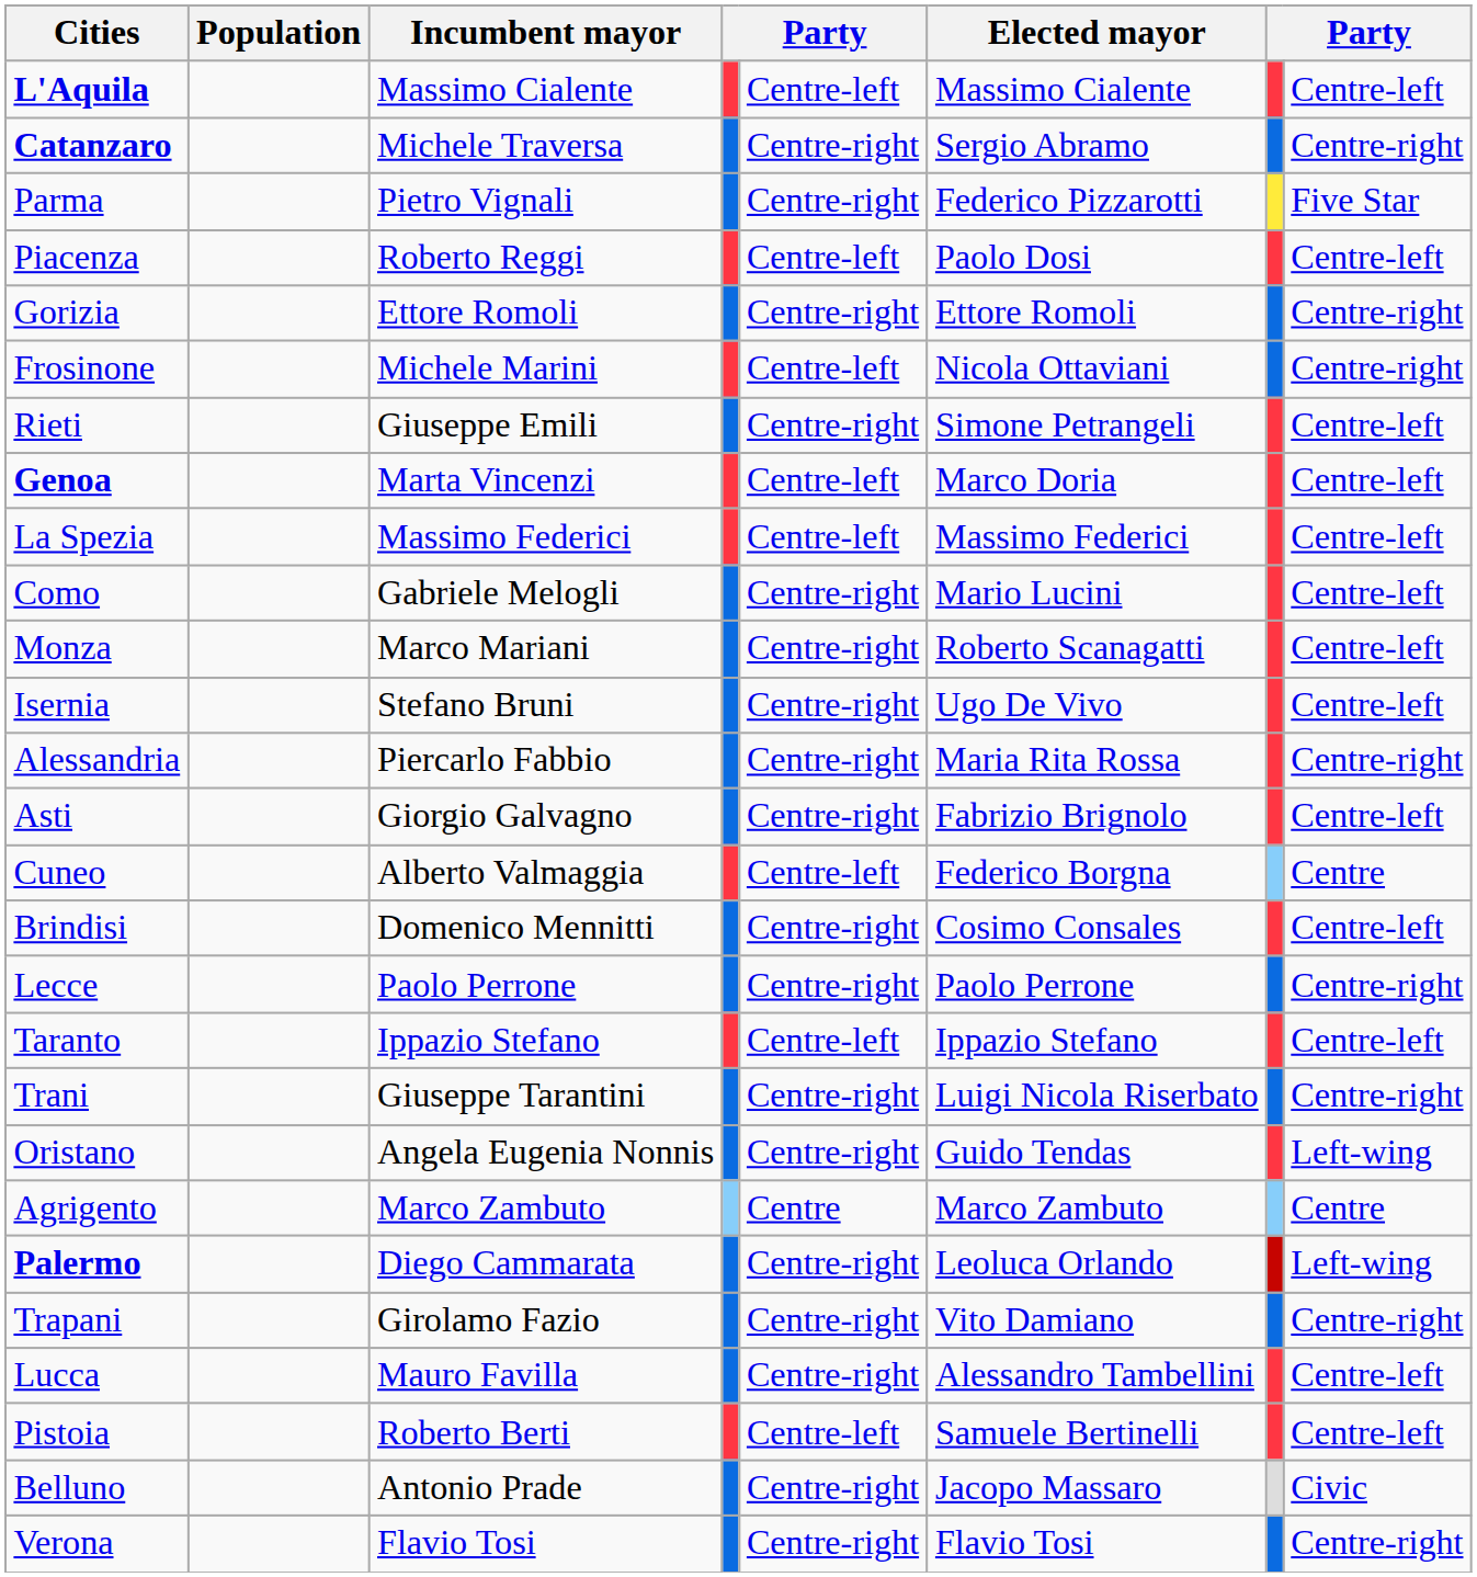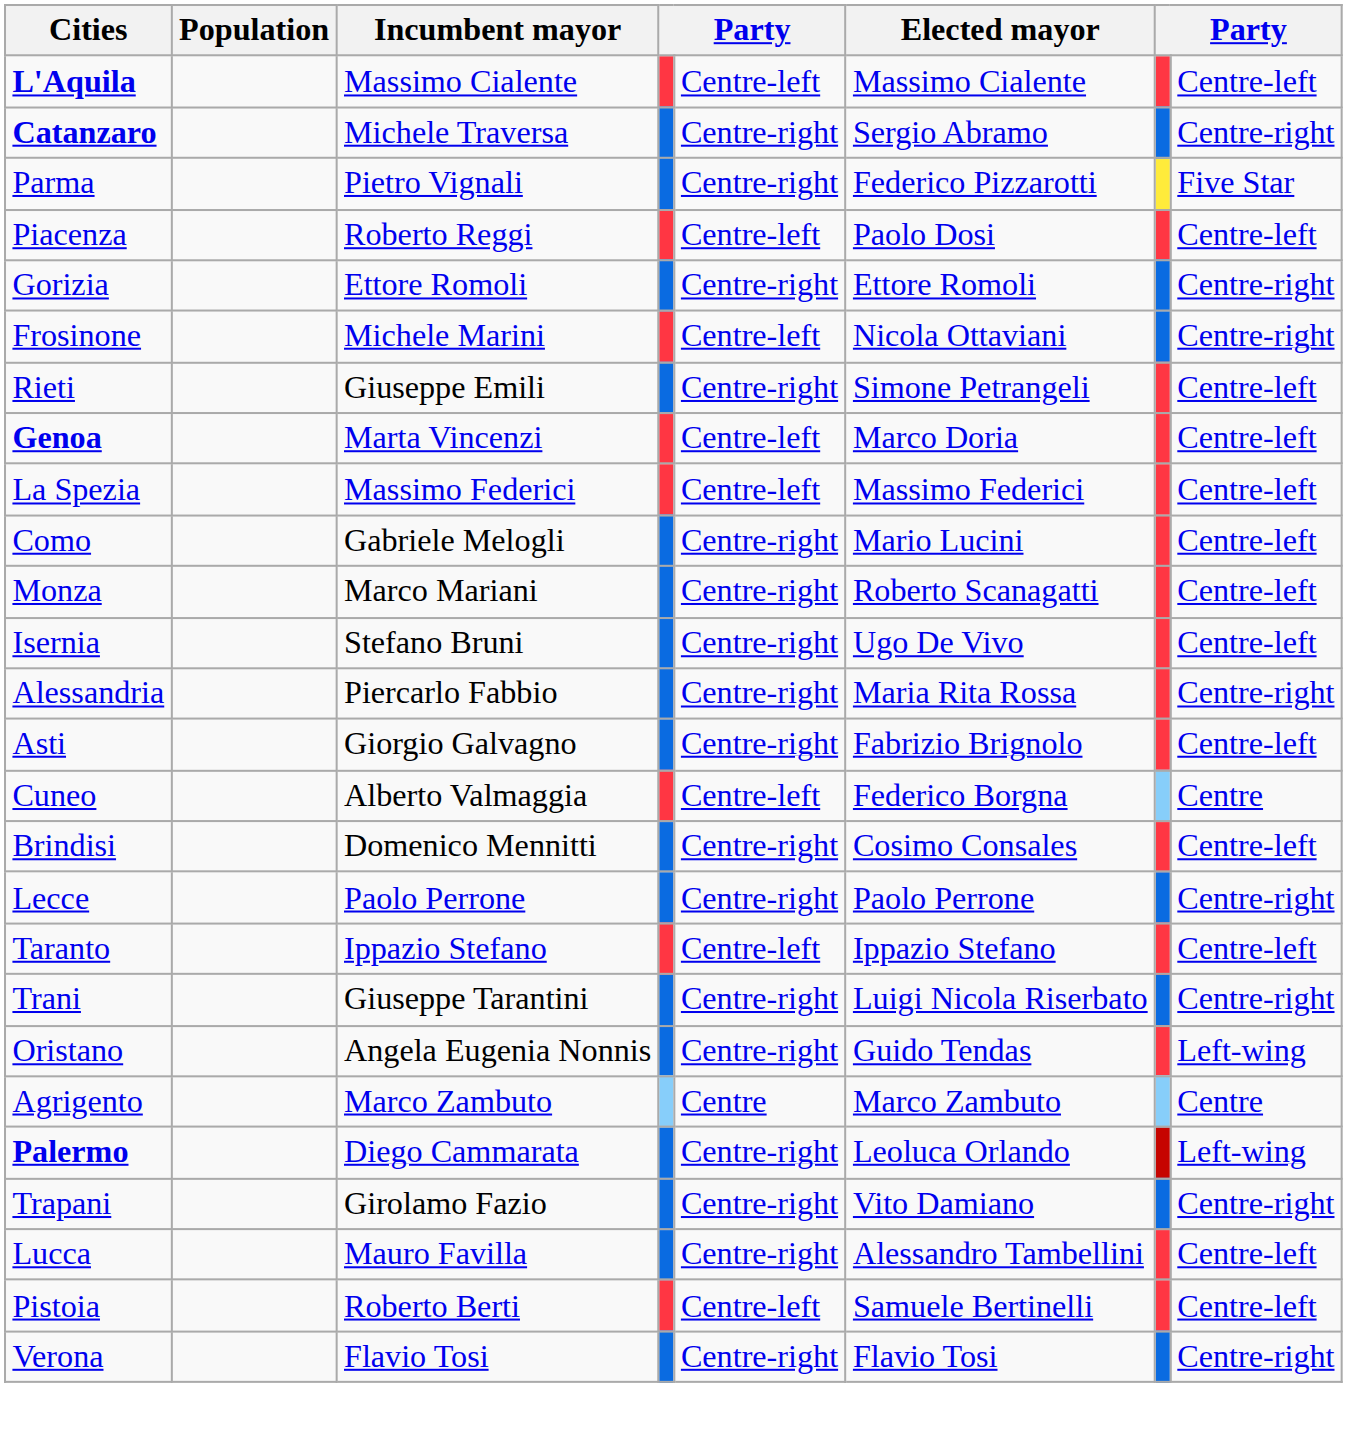 <table class="wikitable sortable centre">
 <tr>
 <th>Cities</th>
 <th>Population</th>
 <th>Incumbent mayor</th>
 <th colspan=2><a href='#'>Party</a></th>
 <th>Elected mayor</th>
 <th colspan=2><a href='#'>Party</a></th>
 </tr>
 <tr>
 <td><strong><a href='#'>L'Aquila</a></strong></td>
 <td style="text-align: right"></td>
 <td><a href='#'>Massimo Cialente</a></td>
 <td bgcolor=#FF3643></td>
 <td><a href='#'>Centre-left</a></td>
 <td><a href='#'>Massimo Cialente</a></td>
 <td bgcolor=#FF3643></td>
 <td><a href='#'>Centre-left</a></td>
 </tr>
 <tr>
 <td><strong><a href='#'>Catanzaro</a></strong></td>
 <td style="text-align: right"></td>
 <td><a href='#'>Michele Traversa</a></td>
 <td bgcolor=#0A6BE1></td>
 <td><a href='#'>Centre-right</a></td>
 <td><a href='#'>Sergio Abramo</a></td>
 <td bgcolor=#0A6BE1></td>
 <td><a href='#'>Centre-right</a></td>
 </tr>
 <tr>
 <td><a href='#'>Parma</a></td>
 <td style="text-align: right"></td>
 <td><a href='#'>Pietro Vignali</a></td>
 <td bgcolor=#0A6BE1></td>
 <td><a href='#'>Centre-right</a></td>
 <td><a href='#'>Federico Pizzarotti</a></td>
 <td bgcolor=#FFEB3B></td>
 <td><a href='#'>Five Star</a></td>
 </tr>
 <tr>
 <td><a href='#'>Piacenza</a></td>
 <td style="text-align: right"></td>
 <td><a href='#'>Roberto Reggi</a></td>
 <td bgcolor=#FF3643></td>
 <td><a href='#'>Centre-left</a></td>
 <td><a href='#'>Paolo Dosi</a></td>
 <td bgcolor=#FF3643></td>
 <td><a href='#'>Centre-left</a></td>
 </tr>
 <tr>
 <td><a href='#'>Gorizia</a></td>
 <td style="text-align: right"></td>
 <td><a href='#'>Ettore Romoli</a></td>
 <td bgcolor=#0A6BE1></td>
 <td><a href='#'>Centre-right</a></td>
 <td><a href='#'>Ettore Romoli</a></td>
 <td bgcolor=#0A6BE1></td>
 <td><a href='#'>Centre-right</a></td>
 </tr>
 <tr>
 <td><a href='#'>Frosinone</a></td>
 <td style="text-align: right"></td>
 <td><a href='#'>Michele Marini</a></td>
 <td bgcolor=#FF3643></td>
 <td><a href='#'>Centre-left</a></td>
 <td><a href='#'>Nicola Ottaviani</a></td>
 <td bgcolor=#0A6BE1></td>
 <td><a href='#'>Centre-right</a></td>
 </tr>
 <tr>
 <td><a href='#'>Rieti</a></td>
 <td style="text-align: right"></td>
 <td>Giuseppe Emili</td>
 <td bgcolor=#0A6BE1></td>
 <td><a href='#'>Centre-right</a></td>
 <td><a href='#'>Simone Petrangeli</a></td>
 <td bgcolor=#FF3643></td>
 <td><a href='#'>Centre-left</a></td>
 </tr>
 <tr>
 <td><strong><a href='#'>Genoa</a></strong></td>
 <td style="text-align: right"></td>
 <td><a href='#'>Marta Vincenzi</a></td>
 <td bgcolor=#FF3643></td>
 <td><a href='#'>Centre-left</a></td>
 <td><a href='#'>Marco Doria</a></td>
 <td bgcolor=#FF3643></td>
 <td><a href='#'>Centre-left</a></td>
 </tr>
 <tr>
 <td><a href='#'>La Spezia</a></td>
 <td style="text-align: right"></td>
 <td><a href='#'>Massimo Federici</a></td>
 <td bgcolor=#FF3643></td>
 <td><a href='#'>Centre-left</a></td>
 <td><a href='#'>Massimo Federici</a></td>
 <td bgcolor=#FF3643></td>
 <td><a href='#'>Centre-left</a></td>
 </tr>
 <tr>
 <td><a href='#'>Como</a></td>
 <td style="text-align: right"></td>
 <td>Gabriele Melogli</td>
 <td bgcolor=#0A6BE1></td>
 <td><a href='#'>Centre-right</a></td>
 <td><a href='#'>Mario Lucini</a></td>
 <td bgcolor=#FF3643></td>
 <td><a href='#'>Centre-left</a></td>
 </tr>
 <tr>
 <td><a href='#'>Monza</a></td>
 <td style="text-align: right"></td>
 <td>Marco Mariani</td>
 <td bgcolor=#0A6BE1></td>
 <td><a href='#'>Centre-right</a></td>
 <td><a href='#'>Roberto Scanagatti</a></td>
 <td bgcolor=#FF3643></td>
 <td><a href='#'>Centre-left</a></td>
 </tr>
 <tr>
 <td><a href='#'>Isernia</a></td>
 <td style="text-align: right"></td>
 <td>Stefano Bruni</td>
 <td bgcolor=#0A6BE1></td>
 <td><a href='#'>Centre-right</a></td>
 <td><a href='#'>Ugo De Vivo</a></td>
 <td bgcolor=#FF3643></td>
 <td><a href='#'>Centre-left</a></td>
 </tr>
 <tr>
 <td><a href='#'>Alessandria</a></td>
 <td style="text-align: right"></td>
 <td>Piercarlo Fabbio</td>
 <td bgcolor=#0A6BE1></td>
 <td><a href='#'>Centre-right</a></td>
 <td><a href='#'>Maria Rita Rossa</a></td>
 <td bgcolor=#FF3643></td>
 <td><a href='#'>Centre-right</a></td>
 </tr>
 <tr>
 <td><a href='#'>Asti</a></td>
 <td style="text-align: right"></td>
 <td>Giorgio Galvagno</td>
 <td bgcolor=#0A6BE1></td>
 <td><a href='#'>Centre-right</a></td>
 <td><a href='#'>Fabrizio Brignolo</a></td>
 <td bgcolor=#FF3643></td>
 <td><a href='#'>Centre-left</a></td>
 </tr>
 <tr>
 <td><a href='#'>Cuneo</a></td>
 <td style="text-align: right"></td>
 <td>Alberto Valmaggia</td>
 <td bgcolor=#FF3643></td>
 <td><a href='#'>Centre-left</a></td>
 <td><a href='#'>Federico Borgna</a></td>
 <td bgcolor=#87CEFA></td>
 <td><a href='#'>Centre</a></td>
 </tr>
 <tr>
 <td><a href='#'>Brindisi</a></td>
 <td style="text-align: right"></td>
 <td>Domenico Mennitti</td>
 <td bgcolor=#0A6BE1></td>
 <td><a href='#'>Centre-right</a></td>
 <td><a href='#'>Cosimo Consales</a></td>
 <td bgcolor=#FF3643></td>
 <td><a href='#'>Centre-left</a></td>
 </tr>
 <tr>
 <td><a href='#'>Lecce</a></td>
 <td style="text-align: right"></td>
 <td><a href='#'>Paolo Perrone</a></td>
 <td bgcolor=#0A6BE1></td>
 <td><a href='#'>Centre-right</a></td>
 <td><a href='#'>Paolo Perrone</a></td>
 <td bgcolor=#0A6BE1></td>
 <td><a href='#'>Centre-right</a></td>
 </tr>
 <tr>
 <td><a href='#'>Taranto</a></td>
 <td style="text-align: right"></td>
 <td><a href='#'>Ippazio Stefano</a></td>
 <td bgcolor=#FF3643></td>
 <td><a href='#'>Centre-left</a></td>
 <td><a href='#'>Ippazio Stefano</a></td>
 <td bgcolor=#FF3643></td>
 <td><a href='#'>Centre-left</a></td>
 </tr>
 <tr>
 <td><a href='#'>Trani</a></td>
 <td style="text-align: right"></td>
 <td>Giuseppe Tarantini</td>
 <td bgcolor=#0A6BE1></td>
 <td><a href='#'>Centre-right</a></td>
 <td><a href='#'>Luigi Nicola Riserbato</a></td>
 <td bgcolor=#0A6BE1></td>
 <td><a href='#'>Centre-right</a></td>
 </tr>
 <tr>
 <td><a href='#'>Oristano</a></td>
 <td style="text-align: right"></td>
 <td>Angela Eugenia Nonnis</td>
 <td bgcolor=#0A6BE1></td>
 <td><a href='#'>Centre-right</a></td>
 <td><a href='#'>Guido Tendas</a></td>
 <td bgcolor=#FF3643></td>
 <td><a href='#'>Left-wing</a></td>
 </tr>
 <tr>
 <td><a href='#'>Agrigento</a></td>
 <td style="text-align: right"></td>
 <td><a href='#'>Marco Zambuto</a></td>
 <td bgcolor=lightskyblue></td>
 <td><a href='#'>Centre</a></td>
 <td><a href='#'>Marco Zambuto</a></td>
 <td bgcolor=lightskyblue></td>
 <td><a href='#'>Centre</a></td>
 </tr>
 <tr>
 <td><strong><a href='#'>Palermo</a></strong></td>
 <td style="text-align: right"></td>
 <td><a href='#'>Diego Cammarata</a></td>
 <td bgcolor=#0A6BE1></td>
 <td><a href='#'>Centre-right</a></td>
 <td><a href='#'>Leoluca Orlando</a></td>
 <td bgcolor=#C60400></td>
 <td><a href='#'>Left-wing</a></td>
 </tr>
 <tr>
 <td><a href='#'>Trapani</a></td>
 <td style="text-align: right"></td>
 <td>Girolamo Fazio</td>
 <td bgcolor=#0A6BE1></td>
 <td><a href='#'>Centre-right</a></td>
 <td><a href='#'>Vito Damiano</a></td>
 <td bgcolor=#0A6BE1></td>
 <td><a href='#'>Centre-right</a></td>
 </tr>
 <tr>
 <td><a href='#'>Lucca</a></td>
 <td style="text-align: right"></td>
 <td><a href='#'>Mauro Favilla</a></td>
 <td bgcolor=#0A6BE1></td>
 <td><a href='#'>Centre-right</a></td>
 <td><a href='#'>Alessandro Tambellini</a></td>
 <td bgcolor=#FF3643></td>
 <td><a href='#'>Centre-left</a></td>
 </tr>
 <tr>
 <td><a href='#'>Pistoia</a></td>
 <td style="text-align: right"></td>
 <td><a href='#'>Roberto Berti</a></td>
 <td bgcolor=#FF3643></td>
 <td><a href='#'>Centre-left</a></td>
 <td><a href='#'>Samuele Bertinelli</a></td>
 <td bgcolor=#FF3643></td>
 <td><a href='#'>Centre-left</a></td>
 </tr>
 <tr>
-<td><a href='#'>Belluno</a></td>
-<td style="text-align: right"></td>
-<td>Antonio Prade</td>
-<td bgcolor=#0A6BE1></td>
-<td><a href='#'>Centre-right</a></td>
-<td><a href='#'>Jacopo Massaro</a></td>
-<td bgcolor=#DDDDDD></td>
-<td><a href='#'>Civic</a></td>
-</tr>
-<tr>
 <td><a href='#'>Verona</a></td>
 <td style="text-align: right"></td>
 <td><a href='#'>Flavio Tosi</a></td>
 <td bgcolor=#0A6BE1></td>
 <td><a href='#'>Centre-right</a></td>
 <td><a href='#'>Flavio Tosi</a></td>
 <td bgcolor=#0A6BE1></td>
 <td><a href='#'>Centre-right</a></td>
 </tr>
 </table>
